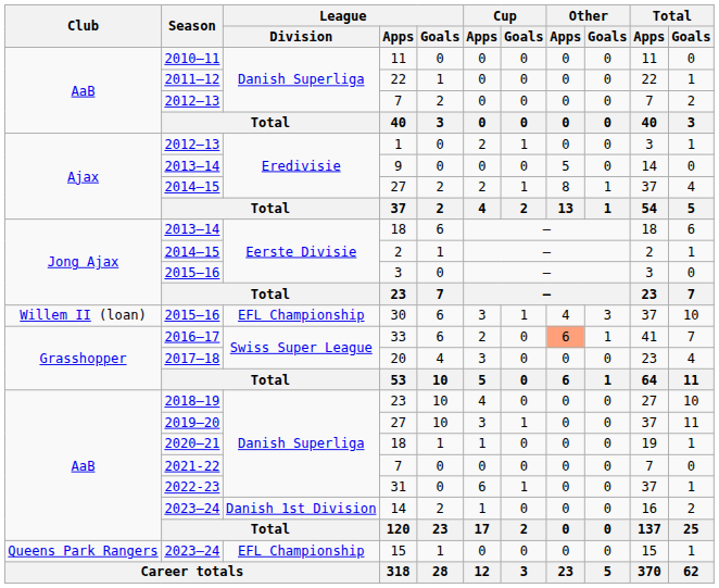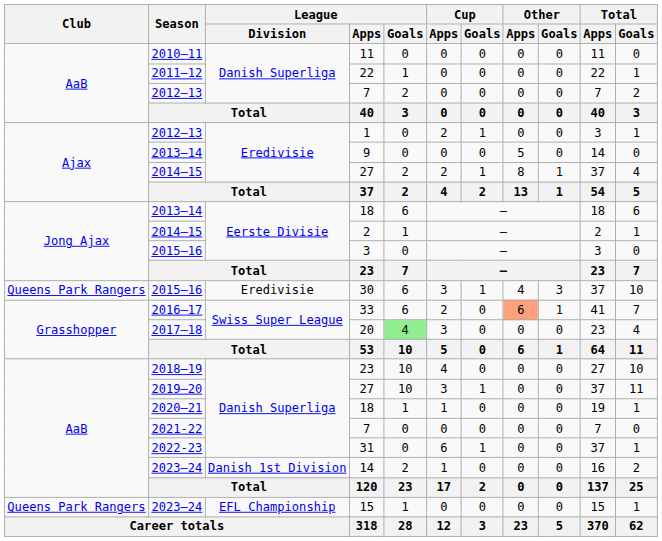 <table class="wikitable" style="text-align: center">
 <tr>
 <th rowspan="2">Club</th>
 <th rowspan="2">Season</th>
 <th colspan="3">League</th>
 <th colspan="2">Cup</th>
 <th colspan="2">Other</th>
 <th colspan="2">Total</th>
 </tr>
 <tr>
 <th>Division</th>
 <th>Apps</th>
 <th>Goals</th>
 <th>Apps</th>
 <th>Goals</th>
 <th>Apps</th>
 <th>Goals</th>
 <th>Apps</th>
 <th>Goals</th>
 </tr>
 <tr>
 <td rowspan="4"><a href='#'>AaB</a></td>
 <td><a href='#'>2010–11</a></td>
 <td rowspan="3"><a href='#'>Danish Superliga</a></td>
 <td>11</td>
 <td>0</td>
 <td>0</td>
 <td>0</td>
 <td>0</td>
 <td>0</td>
 <td>11</td>
 <td>0</td>
 </tr>
 <tr>
 <td><a href='#'>2011–12</a></td>
 <td>22</td>
 <td>1</td>
 <td>0</td>
 <td>0</td>
 <td>0</td>
 <td>0</td>
 <td>22</td>
 <td>1</td>
 </tr>
 <tr>
 <td><a href='#'>2012–13</a></td>
 <td>7</td>
 <td>2</td>
 <td>0</td>
 <td>0</td>
 <td>0</td>
 <td>0</td>
 <td>7</td>
 <td>2</td>
 </tr>
 <tr>
 <th colspan="2">Total</th>
 <th>40</th>
 <th>3</th>
 <th>0</th>
 <th>0</th>
 <th>0</th>
 <th>0</th>
 <th>40</th>
 <th>3</th>
 </tr>
 <tr>
 <td rowspan="4"><a href='#'>Ajax</a></td>
 <td><a href='#'>2012–13</a></td>
 <td rowspan="3"><a href='#'>Eredivisie</a></td>
 <td>1</td>
 <td>0</td>
 <td>2</td>
 <td>1</td>
 <td>0</td>
 <td>0</td>
 <td>3</td>
 <td>1</td>
 </tr>
 <tr>
 <td><a href='#'>2013–14</a></td>
 <td>9</td>
 <td>0</td>
 <td>0</td>
 <td>0</td>
 <td>5</td>
 <td>0</td>
 <td>14</td>
 <td>0</td>
 </tr>
 <tr>
 <td><a href='#'>2014–15</a></td>
 <td>27</td>
 <td>2</td>
 <td>2</td>
 <td>1</td>
 <td>8</td>
 <td>1</td>
 <td>37</td>
 <td>4</td>
 </tr>
 <tr>
 <th colspan="2">Total</th>
 <th>37</th>
 <th>2</th>
 <th>4</th>
 <th>2</th>
 <th>13</th>
 <th>1</th>
 <th>54</th>
 <th>5</th>
 </tr>
 <tr>
 <td rowspan="4"><a href='#'>Jong Ajax</a></td>
 <td><a href='#'>2013–14</a></td>
 <td rowspan="3"><a href='#'>Eerste Divisie</a></td>
 <td>18</td>
 <td>6</td>
 <td colspan="4">—</td>
 <td>18</td>
 <td>6</td>
 </tr>
 <tr>
 <td><a href='#'>2014–15</a></td>
 <td>2</td>
 <td>1</td>
 <td colspan="4">—</td>
 <td>2</td>
 <td>1</td>
 </tr>
 <tr>
 <td><a href='#'>2015–16</a></td>
 <td>3</td>
 <td>0</td>
 <td colspan="4">—</td>
 <td>3</td>
 <td>0</td>
 </tr>
 <tr>
 <th colspan="2">Total</th>
 <th>23</th>
 <th>7</th>
 <th colspan="4">—</th>
 <th>23</th>
 <th>7</th>
 </tr>
 <tr>
-<td><a href='#'>Willem II</a> (loan)</td>
+<td><a href='#'>Queens Park Rangers</a></td>
 <td><a href='#'>2015–16</a></td>
-<td><a href='#'>EFL Championship</a></td>
+<td>Eredivisie</td>
 <td>30</td>
 <td>6</td>
 <td>3</td>
 <td>1</td>
 <td>4</td>
 <td>3</td>
 <td>37</td>
 <td>10</td>
 </tr>
 <tr>
 <td rowspan="3"><a href='#'>Grasshopper</a></td>
 <td><a href='#'>2016–17</a></td>
 <td rowspan="2"><a href='#'>Swiss Super League</a></td>
 <td>33</td>
 <td>6</td>
 <td>2</td>
 <td>0</td>
 <td style="background: lightsalmon;">6</td>
 <td>1</td>
 <td>41</td>
 <td>7</td>
 </tr>
 <tr>
 <td><a href='#'>2017–18</a></td>
 <td>20</td>
-<td>4</td>
+<td style="background: lightgreen;">4</td>
 <td>3</td>
 <td>0</td>
 <td>0</td>
 <td>0</td>
 <td>23</td>
 <td>4</td>
 </tr>
 <tr>
 <th colspan="2">Total</th>
 <th>53</th>
 <th>10</th>
 <th>5</th>
 <th>0</th>
 <th>6</th>
 <th>1</th>
 <th>64</th>
 <th>11</th>
 </tr>
 <tr>
 <td rowspan="7"><a href='#'>AaB</a></td>
 <td><a href='#'>2018–19</a></td>
 <td rowspan="5"><a href='#'>Danish Superliga</a></td>
 <td>23</td>
 <td>10</td>
 <td>4</td>
 <td>0</td>
 <td>0</td>
 <td>0</td>
 <td>27</td>
 <td>10</td>
 </tr>
 <tr>
 <td><a href='#'>2019–20</a></td>
 <td>27</td>
 <td>10</td>
 <td>3</td>
 <td>1</td>
 <td>0</td>
 <td>0</td>
 <td>37</td>
 <td>11</td>
 </tr>
 <tr>
 <td><a href='#'>2020–21</a></td>
 <td>18</td>
 <td>1</td>
 <td>1</td>
 <td>0</td>
 <td>0</td>
 <td>0</td>
 <td>19</td>
 <td>1</td>
 </tr>
 <tr>
 <td><a href='#'>2021-22</a></td>
 <td>7</td>
 <td>0</td>
 <td>0</td>
 <td>0</td>
 <td>0</td>
 <td>0</td>
 <td>7</td>
 <td>0</td>
 </tr>
 <tr>
 <td><a href='#'>2022-23</a></td>
 <td>31</td>
 <td>0</td>
 <td>6</td>
 <td>1</td>
 <td>0</td>
 <td>0</td>
 <td>37</td>
 <td>1</td>
 </tr>
 <tr>
 <td><a href='#'>2023–24</a></td>
 <td><a href='#'>Danish 1st Division</a></td>
 <td>14</td>
 <td>2</td>
 <td>1</td>
 <td>0</td>
 <td>0</td>
 <td>0</td>
 <td>16</td>
 <td>2</td>
 </tr>
 <tr>
 <th colspan="2">Total</th>
 <th>120</th>
 <th>23</th>
 <th>17</th>
 <th>2</th>
 <th>0</th>
 <th>0</th>
 <th>137</th>
 <th>25</th>
 </tr>
 <tr>
 <td><a href='#'>Queens Park Rangers</a></td>
 <td><a href='#'>2023–24</a></td>
 <td><a href='#'>EFL Championship</a></td>
 <td>15</td>
 <td>1</td>
 <td>0</td>
 <td>0</td>
 <td>0</td>
 <td>0</td>
 <td>15</td>
 <td>1</td>
 </tr>
 <tr>
 <th colspan="3">Career totals</th>
 <th>318</th>
 <th>28</th>
 <th>12</th>
 <th>3</th>
 <th>23</th>
 <th>5</th>
 <th>370</th>
 <th>62</th>
 </tr>
 </table>
